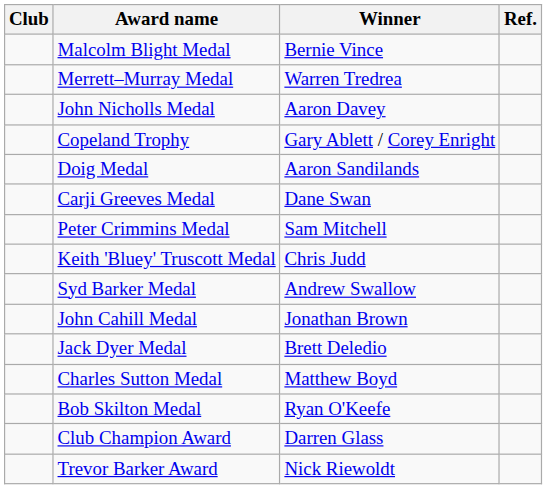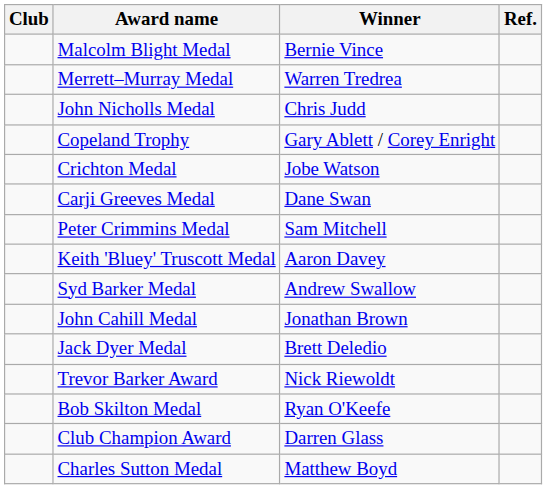 <table class="wikitable">
 <tr>
 <th>Club</th>
 <th>Award name</th>
 <th>Winner</th>
 <th class=unsortable>Ref.</th>
 </tr>
 <tr>
 <td></td>
 <td><a href='#'>Malcolm Blight Medal</a></td>
 <td><a href='#'>Bernie Vince</a></td>
 <td></td>
 </tr>
 <tr>
 <td></td>
 <td><a href='#'>Merrett–Murray Medal</a></td>
 <td><a href='#'>Warren Tredrea</a></td>
 <td></td>
 </tr>
 <tr>
 <td></td>
 <td><a href='#'>John Nicholls Medal</a></td>
-<td><a href='#'>Aaron Davey</a></td>
+<td><a href='#'>Chris Judd</a></td>
 <td></td>
 </tr>
 <tr>
 <td></td>
 <td><a href='#'>Copeland Trophy</a></td>
 <td><a href='#'>Gary Ablett</a> / <a href='#'>Corey Enright</a></td>
 <td></td>
 </tr>
 <tr>
 <td></td>
-<td><a href='#'>Doig Medal</a></td>
-<td><a href='#'>Aaron Sandilands</a></td>
+<td><a href='#'>Crichton Medal</a></td>
+<td><a href='#'>Jobe Watson</a></td>
 <td></td>
 </tr>
 <tr>
 <td></td>
 <td><a href='#'>Carji Greeves Medal</a></td>
 <td><a href='#'>Dane Swan</a></td>
 <td></td>
 </tr>
 <tr>
 <td></td>
 <td><a href='#'>Peter Crimmins Medal</a></td>
 <td><a href='#'>Sam Mitchell</a></td>
 <td></td>
 </tr>
 <tr>
 <td></td>
 <td><a href='#'>Keith 'Bluey' Truscott Medal</a></td>
-<td><a href='#'>Chris Judd</a></td>
+<td><a href='#'>Aaron Davey</a></td>
 <td></td>
 </tr>
 <tr>
 <td></td>
 <td><a href='#'>Syd Barker Medal</a></td>
 <td><a href='#'>Andrew Swallow</a></td>
 <td></td>
 </tr>
 <tr>
 <td></td>
 <td><a href='#'>John Cahill Medal</a></td>
 <td><a href='#'>Jonathan Brown</a></td>
 <td></td>
 </tr>
 <tr>
 <td></td>
 <td><a href='#'>Jack Dyer Medal</a></td>
 <td><a href='#'>Brett Deledio</a></td>
 <td></td>
 </tr>
 <tr>
 <td></td>
-<td><a href='#'>Charles Sutton Medal</a></td>
-<td><a href='#'>Matthew Boyd</a></td>
+<td><a href='#'>Trevor Barker Award</a></td>
+<td><a href='#'>Nick Riewoldt</a></td>
 <td></td>
 </tr>
 <tr>
 <td></td>
 <td><a href='#'>Bob Skilton Medal</a></td>
 <td><a href='#'>Ryan O'Keefe</a></td>
 <td></td>
 </tr>
 <tr>
 <td></td>
 <td><a href='#'>Club Champion Award</a></td>
 <td><a href='#'>Darren Glass</a></td>
 <td></td>
 </tr>
 <tr>
 <td></td>
-<td><a href='#'>Trevor Barker Award</a></td>
-<td><a href='#'>Nick Riewoldt</a></td>
+<td><a href='#'>Charles Sutton Medal</a></td>
+<td><a href='#'>Matthew Boyd</a></td>
 <td></td>
 </tr>
 </table>
